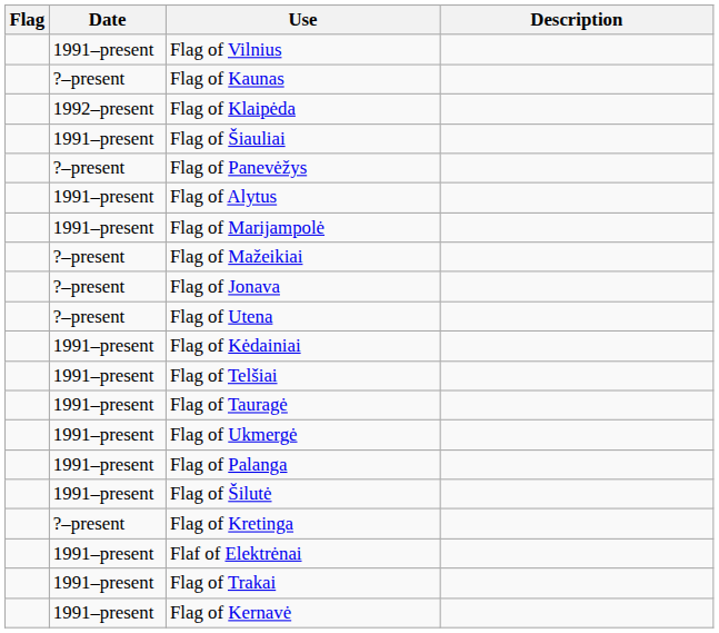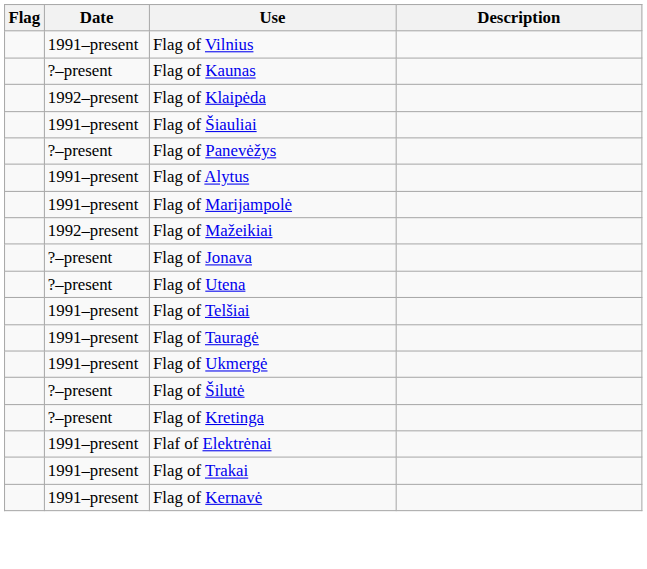 <table class="wikitable sortable">
 <tr>
 <th>Flag</th>
 <th width="100">Date</th>
 <th width="250">Use</th>
 <th width="250">Description</th>
 </tr>
 <tr>
 <td></td>
 <td>1991–present</td>
 <td>Flag of <a href='#'>Vilnius</a></td>
 <td></td>
 </tr>
 <tr>
 <td></td>
 <td>?–present</td>
 <td>Flag of <a href='#'>Kaunas</a></td>
 <td></td>
 </tr>
 <tr>
 <td></td>
 <td>1992–present</td>
 <td>Flag of <a href='#'>Klaipėda</a></td>
 <td></td>
 </tr>
 <tr>
 <td></td>
 <td>1991–present</td>
 <td>Flag of <a href='#'>Šiauliai</a></td>
 <td></td>
 </tr>
 <tr>
 <td></td>
 <td>?–present</td>
 <td>Flag of <a href='#'>Panevėžys</a></td>
 <td></td>
 </tr>
 <tr>
 <td></td>
 <td>1991–present</td>
 <td>Flag of <a href='#'>Alytus</a></td>
 <td></td>
 </tr>
 <tr>
 <td></td>
 <td>1991–present</td>
 <td>Flag of <a href='#'>Marijampolė</a></td>
 <td></td>
 </tr>
 <tr>
 <td></td>
-<td>?–present</td>
+<td>1992–present</td>
 <td>Flag of <a href='#'>Mažeikiai</a></td>
 <td></td>
 </tr>
 <tr>
 <td></td>
 <td>?–present</td>
 <td>Flag of <a href='#'>Jonava</a></td>
 <td></td>
 </tr>
 <tr>
 <td></td>
 <td>?–present</td>
 <td>Flag of <a href='#'>Utena</a></td>
-<td></td>
-</tr>
-<tr>
-<td></td>
-<td>1991–present</td>
-<td>Flag of <a href='#'>Kėdainiai</a></td>
 <td></td>
 </tr>
 <tr>
 <td></td>
 <td>1991–present</td>
 <td>Flag of <a href='#'>Telšiai</a></td>
 <td></td>
 </tr>
 <tr>
 <td></td>
 <td>1991–present</td>
 <td>Flag of <a href='#'>Tauragė</a></td>
 <td></td>
 </tr>
 <tr>
 <td></td>
 <td>1991–present</td>
 <td>Flag of <a href='#'>Ukmergė</a></td>
 <td></td>
 </tr>
 <tr>
 <td></td>
-<td>1991–present</td>
-<td>Flag of <a href='#'>Palanga</a></td>
-<td></td>
-</tr>
-<tr>
-<td></td>
-<td>1991–present</td>
+<td>?–present</td>
 <td>Flag of <a href='#'>Šilutė</a></td>
 <td></td>
 </tr>
 <tr>
 <td></td>
 <td>?–present</td>
 <td>Flag of <a href='#'>Kretinga</a></td>
 <td></td>
 </tr>
 <tr>
 <td></td>
 <td>1991–present</td>
 <td>Flaf of <a href='#'>Elektrėnai</a></td>
 <td></td>
 </tr>
 <tr>
 <td></td>
 <td>1991–present</td>
 <td>Flag of <a href='#'>Trakai</a></td>
 <td></td>
 </tr>
 <tr>
 <td></td>
 <td>1991–present</td>
 <td>Flag of <a href='#'>Kernavė</a></td>
 <td></td>
 </tr>
 </table>
